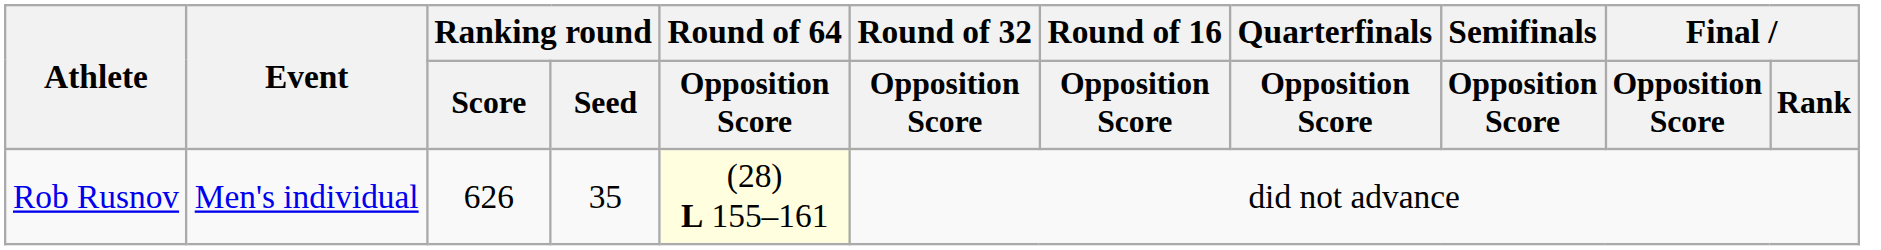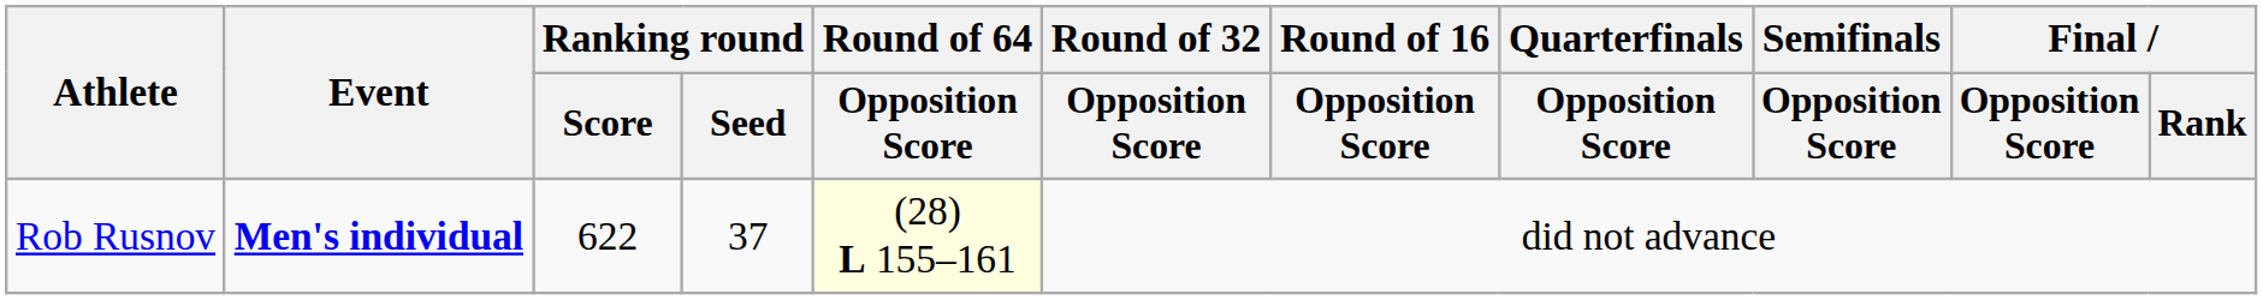 <table class="wikitable" style="font-size:90%">
 <tr>
 <th rowspan="2">Athlete</th>
 <th rowspan="2">Event</th>
 <th colspan="2">Ranking round</th>
 <th>Round of 64</th>
 <th>Round of 32</th>
 <th>Round of 16</th>
 <th>Quarterfinals</th>
 <th>Semifinals</th>
 <th colspan="2">Final / </th>
 </tr>
 <tr style="font-size:95%">
 <th>Score</th>
 <th>Seed</th>
 <th>Opposition<br>Score</th>
 <th>Opposition<br>Score</th>
 <th>Opposition<br>Score</th>
 <th>Opposition<br>Score</th>
 <th>Opposition<br>Score</th>
 <th>Opposition<br>Score</th>
 <th>Rank</th>
 </tr>
 <tr align=center>
 <td align=left><a href='#'>Rob Rusnov</a></td>
-<td align=left><a href='#'>Men's individual</a></td>
-<td>626</td>
-<td>35</td>
+<td align=left><strong><a href='#'>Men's individual</a></strong></td>
+<td>622</td>
+<td>37</td>
 <td style="background: lightyellow;"> (28)<br><strong>L</strong> 155–161</td>
 <td colspan=6>did not advance</td>
 </tr>
 </table>
